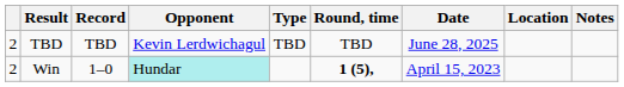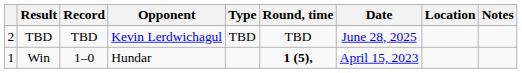 <table class="wikitable" style="text-align:center">
 <tr>
 <th></th>
 <th>Result</th>
 <th>Record</th>
 <th>Opponent</th>
 <th>Type</th>
 <th>Round, time</th>
 <th>Date</th>
 <th>Location</th>
 <th>Notes</th>
 </tr>
 <tr>
 <td>2</td>
 <td>TBD</td>
 <td>TBD</td>
 <td style="text-align:left;"><a href='#'>Kevin Lerdwichagul</a></td>
 <td>TBD</td>
 <td>TBD</td>
 <td><a href='#'>June 28, 2025</a></td>
 <td style="text-align:left;"></td>
 <td></td>
 </tr>
 <tr>
-<td>2</td>
+<td>1</td>
 <td>Win</td>
 <td>1–0</td>
-<td style="background: paleturquoise; text-align:left;">Hundar</td>
+<td style="text-align:left;">Hundar</td>
 <td></td>
 <td><strong>1 (5), </strong></td>
 <td><a href='#'>April 15, 2023</a></td>
 <td style="text-align:left;"></td>
 <td></td>
 </tr>
 </table>
